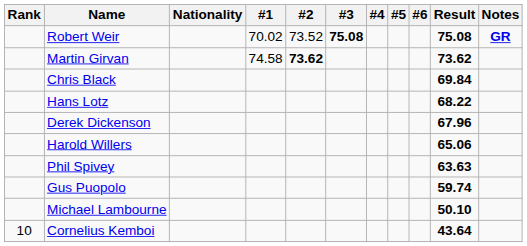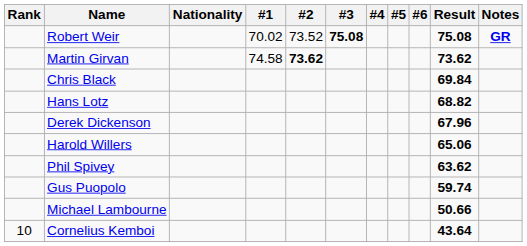 <table class="wikitable sortable" style=" text-align:center">
 <tr>
 <th>Rank</th>
 <th>Name</th>
 <th>Nationality</th>
 <th>#1</th>
 <th>#2</th>
 <th>#3</th>
 <th>#4</th>
 <th>#5</th>
 <th>#6</th>
 <th>Result</th>
 <th>Notes</th>
 </tr>
 <tr>
 <td></td>
 <td align=left><a href='#'>Robert Weir</a></td>
 <td align=left></td>
 <td>70.02</td>
 <td>73.52</td>
 <td><strong>75.08</strong></td>
 <td></td>
 <td></td>
 <td></td>
 <td><strong>75.08</strong></td>
 <td><strong><a href='#'>GR</a></strong></td>
 </tr>
 <tr>
 <td></td>
 <td align=left><a href='#'>Martin Girvan</a></td>
 <td align=left></td>
 <td>74.58</td>
 <td><strong>73.62</strong></td>
 <td></td>
 <td></td>
 <td></td>
 <td></td>
 <td><strong>73.62</strong></td>
 <td></td>
 </tr>
 <tr>
 <td></td>
 <td align=left><a href='#'>Chris Black</a></td>
 <td align=left></td>
 <td></td>
 <td></td>
 <td></td>
 <td></td>
 <td></td>
 <td></td>
 <td><strong>69.84</strong></td>
 <td></td>
 </tr>
 <tr>
 <td></td>
 <td align=left><a href='#'>Hans Lotz</a></td>
 <td align=left></td>
 <td></td>
 <td></td>
 <td></td>
 <td></td>
 <td></td>
 <td></td>
-<td><strong>68.22</strong></td>
+<td><strong>68.82</strong></td>
 <td></td>
 </tr>
 <tr>
 <td></td>
 <td align=left><a href='#'>Derek Dickenson</a></td>
 <td align=left></td>
 <td></td>
 <td></td>
 <td></td>
 <td></td>
 <td></td>
 <td></td>
 <td><strong>67.96</strong></td>
 <td></td>
 </tr>
 <tr>
 <td></td>
 <td align=left><a href='#'>Harold Willers</a></td>
 <td align=left></td>
 <td></td>
 <td></td>
 <td></td>
 <td></td>
 <td></td>
 <td></td>
 <td><strong>65.06</strong></td>
 <td></td>
 </tr>
 <tr>
 <td></td>
 <td align=left><a href='#'>Phil Spivey</a></td>
 <td align=left></td>
 <td></td>
 <td></td>
 <td></td>
 <td></td>
 <td></td>
 <td></td>
-<td><strong>63.63</strong></td>
+<td><strong>63.62</strong></td>
 <td></td>
 </tr>
 <tr>
 <td></td>
 <td align=left><a href='#'>Gus Puopolo</a></td>
 <td align=left></td>
 <td></td>
 <td></td>
 <td></td>
 <td></td>
 <td></td>
 <td></td>
 <td><strong>59.74</strong></td>
 <td></td>
 </tr>
 <tr>
 <td></td>
 <td align=left><a href='#'>Michael Lambourne</a></td>
 <td align=left></td>
 <td></td>
 <td></td>
 <td></td>
 <td></td>
 <td></td>
 <td></td>
-<td><strong>50.10</strong></td>
+<td><strong>50.66</strong></td>
 <td></td>
 </tr>
 <tr>
 <td>10</td>
 <td align=left><a href='#'>Cornelius Kemboi</a></td>
 <td align=left></td>
 <td></td>
 <td></td>
 <td></td>
 <td></td>
 <td></td>
 <td></td>
 <td><strong>43.64</strong></td>
 <td></td>
 </tr>
 </table>
